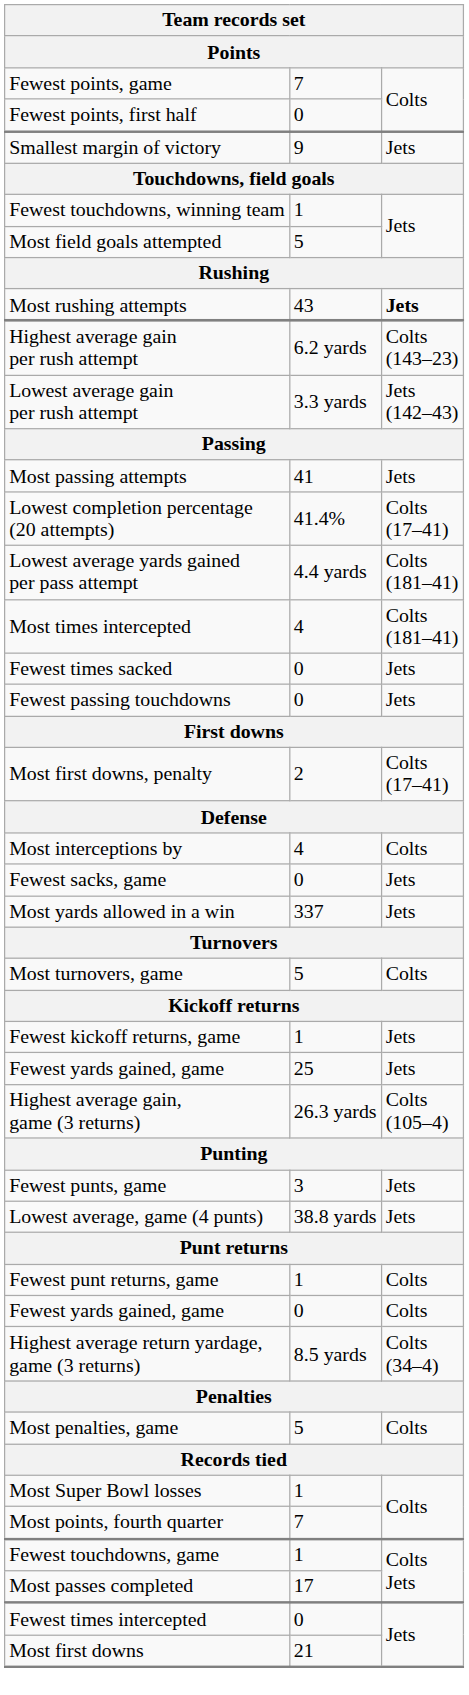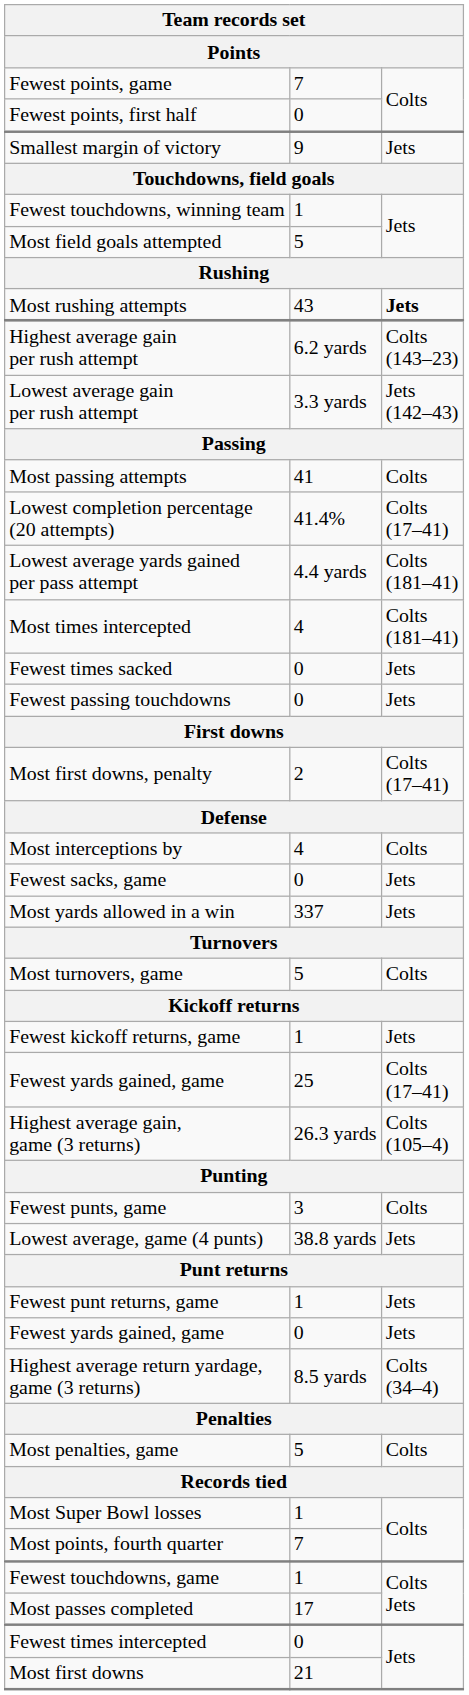 <table class="wikitable">
 <tr>
 <th colspan=3>Team records set</th>
 </tr>
 <tr>
 <th colspan=3>Points</th>
 </tr>
 <tr>
 <td>Fewest points, game</td>
 <td>7</td>
 <td rowspan=2>Colts</td>
 </tr>
 <tr style="border-bottom: 2px solid gray">
 <td>Fewest points, first half</td>
 <td>0</td>
 </tr>
 <tr>
 <td>Smallest margin of victory</td>
 <td>9</td>
 <td>Jets</td>
 </tr>
 <tr>
 <th colspan=3>Touchdowns, field goals</th>
 </tr>
 <tr>
 <td>Fewest touchdowns, winning team</td>
 <td>1</td>
 <td rowspan=2>Jets</td>
 </tr>
 <tr>
 <td>Most field goals attempted</td>
 <td>5</td>
 </tr>
 <tr>
 <th colspan=3>Rushing</th>
 </tr>
 <tr>
 <td>Most rushing attempts</td>
 <td>43</td>
 <td><strong>Jets</strong></td>
 </tr>
 <tr style="border-bottom: 2px solid gray">
 </tr>
 <tr>
 <td>Highest average gain<br> per rush attempt</td>
 <td>6.2 yards</td>
 <td>Colts<br>(143–23)</td>
 </tr>
 <tr>
 <td>Lowest average gain<br> per rush attempt</td>
 <td>3.3 yards</td>
 <td>Jets <br>(142–43)</td>
 </tr>
 <tr>
 <th colspan=3>Passing</th>
 </tr>
 <tr>
 <td>Most passing attempts</td>
 <td>41</td>
-<td>Jets</td>
+<td>Colts</td>
 </tr>
 <tr>
 <td>Lowest completion percentage<br>(20 attempts)</td>
 <td>41.4%</td>
 <td>Colts<br>(17–41)</td>
 </tr>
 <tr>
 <td>Lowest average yards gained <br>per pass attempt</td>
 <td>4.4 yards</td>
 <td>Colts<br>(181–41)</td>
 </tr>
 <tr>
 <td>Most times intercepted</td>
 <td>4</td>
 <td>Colts<br>(181–41)</td>
 </tr>
 <tr>
 <td>Fewest times sacked</td>
 <td>0</td>
 <td>Jets</td>
 </tr>
 <tr>
 <td>Fewest passing touchdowns</td>
 <td>0</td>
 <td>Jets</td>
 </tr>
 <tr>
 <th colspan=3>First downs</th>
 </tr>
 <tr>
 <td>Most first downs, penalty</td>
 <td>2</td>
 <td>Colts<br>(17–41)</td>
 </tr>
 <tr>
 <th colspan=3>Defense</th>
 </tr>
 <tr>
 <td>Most interceptions by</td>
 <td>4</td>
 <td>Colts</td>
 </tr>
 <tr>
 <td>Fewest sacks, game</td>
 <td>0</td>
 <td>Jets</td>
 </tr>
 <tr>
 <td>Most yards allowed in a win</td>
 <td>337</td>
 <td>Jets</td>
 </tr>
 <tr>
 <th colspan=3>Turnovers</th>
 </tr>
 <tr>
 <td>Most turnovers, game</td>
 <td>5</td>
 <td>Colts</td>
 </tr>
 <tr>
 <th colspan=3>Kickoff returns</th>
 </tr>
 <tr>
 <td>Fewest kickoff returns, game</td>
 <td>1</td>
 <td>Jets</td>
 </tr>
 <tr>
 <td>Fewest yards gained, game</td>
 <td>25</td>
-<td>Jets</td>
+<td>Colts<br>(17–41)</td>
 </tr>
 <tr>
 <td>Highest average gain,<br> game (3 returns)</td>
 <td>26.3 yards</td>
 <td>Colts<br> (105–4)</td>
 </tr>
 <tr>
 <th colspan=3>Punting</th>
 </tr>
 <tr>
 <td>Fewest punts, game</td>
 <td>3</td>
-<td>Jets</td>
+<td>Colts</td>
 </tr>
 <tr>
 <td>Lowest average, game (4 punts)</td>
 <td>38.8 yards</td>
 <td>Jets</td>
 </tr>
 <tr>
 <th colspan=3>Punt returns</th>
 </tr>
 <tr>
 <td>Fewest punt returns, game</td>
 <td>1</td>
-<td>Colts</td>
+<td>Jets</td>
 </tr>
 <tr>
 <td>Fewest yards gained, game</td>
 <td>0</td>
-<td>Colts</td>
+<td>Jets</td>
 </tr>
 <tr>
 <td>Highest average return yardage,<br> game (3 returns)</td>
 <td>8.5 yards</td>
 <td>Colts <br>(34–4)</td>
 </tr>
 <tr>
 <th colspan=3>Penalties</th>
 </tr>
 <tr>
 <td>Most penalties, game</td>
 <td>5</td>
 <td>Colts</td>
 </tr>
 <tr>
 <th colspan=3>Records tied</th>
 </tr>
 <tr>
 <td>Most Super Bowl losses</td>
 <td>1</td>
 <td rowspan=2>Colts</td>
 </tr>
 <tr style="border-bottom: 2px solid gray">
 <td>Most points, fourth quarter</td>
 <td>7</td>
 </tr>
 <tr>
 <td>Fewest touchdowns, game</td>
 <td>1</td>
 <td rowspan=2>Colts <br>Jets</td>
 </tr>
 <tr style="border-bottom: 2px solid gray">
 <td>Most passes completed</td>
 <td>17</td>
 </tr>
 <tr>
 <td>Fewest times intercepted</td>
 <td>0</td>
 <td rowspan=2 style="border-bottom: 2px solid gray">Jets</td>
 </tr>
 <tr style="border-bottom: 2px solid gray">
 <td>Most first downs</td>
 <td>21</td>
 </tr>
 </table>
